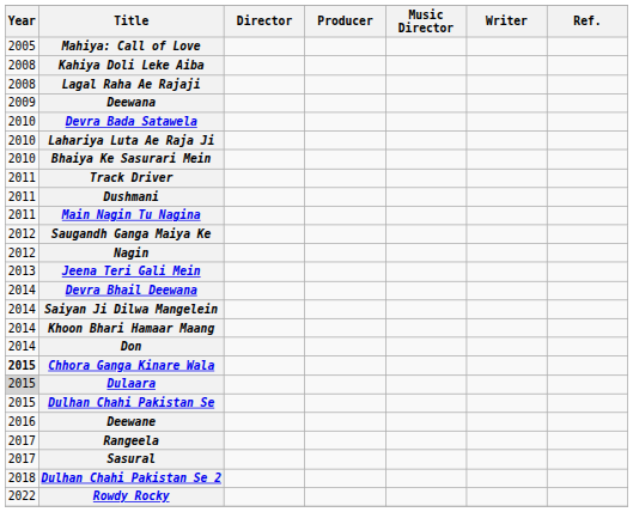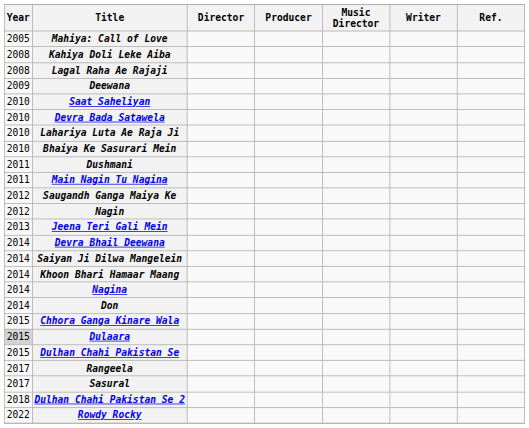 <table class="wikitable plainrowheaders sortable">
 <tr>
 </tr>
 <tr>
 <th scope="col">Year</th>
 <th scope="col">Title</th>
 <th scope="col" style="width:85px;">Director</th>
 <th scope="col" style="width:85px;">Producer</th>
 <th scope="col" style="width:85px;">Music Director</th>
 <th scope="col" style="width:85px;">Writer</th>
 <th scope="col" style="width:85px;">Ref.</th>
 </tr>
 <tr>
 <td style="text-align:center;">2005</td>
 <th scope="row"><em>Mahiya: Call of Love</em></th>
 <td></td>
 <td></td>
 <td></td>
 <td></td>
 <td></td>
 </tr>
 <tr>
 <td style="text-align:center;">2008</td>
 <th scope="row"><em>Kahiya Doli Leke Aiba</em></th>
 <td></td>
 <td></td>
 <td></td>
 <td></td>
 <td></td>
 </tr>
 <tr>
 <td style="text-align:center;">2008</td>
 <th scope="row"><em>Lagal Raha Ae Rajaji</em></th>
 <td></td>
 <td></td>
 <td></td>
 <td></td>
 <td></td>
 </tr>
 <tr>
 <td style="text-align:center;">2009</td>
 <th scope="row"><em>Deewana</em></th>
 <td></td>
 <td></td>
 <td></td>
 <td></td>
 <td></td>
 </tr>
 <tr>
 <td style="text-align:center;">2010</td>
+<th scope="row"><em><a href='#'>Saat Saheliyan</a></em></th>
+<td></td>
+<td></td>
+<td></td>
+<td></td>
+<td></td>
+</tr>
+<tr>
+<td style="text-align:center;">2010</td>
 <th scope="row"><em><a href='#'>Devra Bada Satawela</a></em></th>
 <td></td>
 <td></td>
 <td></td>
 <td></td>
 <td></td>
 </tr>
 <tr>
 <td style="text-align:center;">2010</td>
 <th scope="row"><em>Lahariya Luta Ae Raja Ji</em></th>
 <td></td>
 <td></td>
 <td></td>
 <td></td>
 <td></td>
 </tr>
 <tr>
 <td style="text-align:center;">2010</td>
 <th scope="row"><em>Bhaiya Ke Sasurari Mein</em></th>
-<td></td>
-<td></td>
-<td></td>
-<td></td>
-<td></td>
-</tr>
-<tr>
-<td style="text-align:center;">2011</td>
-<th scope="row"><em>Track Driver</em></th>
 <td></td>
 <td></td>
 <td></td>
 <td></td>
 <td></td>
 </tr>
 <tr>
 <td style="text-align:center;">2011</td>
 <th scope="row"><em>Dushmani</em></th>
 <td></td>
 <td></td>
 <td></td>
 <td></td>
 <td></td>
 </tr>
 <tr>
 <td style="text-align:center;">2011</td>
 <th scope="row"><em><a href='#'>Main Nagin Tu Nagina</a></em></th>
 <td></td>
 <td></td>
 <td></td>
 <td></td>
 <td></td>
 </tr>
 <tr>
 <td style="text-align:center;">2012</td>
 <th scope="row"><em>Saugandh Ganga Maiya Ke</em></th>
 <td></td>
 <td></td>
 <td></td>
 <td></td>
 <td></td>
 </tr>
 <tr>
 <td style="text-align:center;">2012</td>
 <th scope="row"><em>Nagin</em></th>
 <td></td>
 <td></td>
 <td></td>
 <td></td>
 <td></td>
 </tr>
 <tr>
 <td style="text-align:center;">2013</td>
 <th scope="row"><em><a href='#'>Jeena Teri Gali Mein</a></em></th>
 <td></td>
 <td></td>
 <td></td>
 <td></td>
 <td></td>
 </tr>
 <tr>
 <td style="text-align:center;">2014</td>
 <th scope="row"><em><a href='#'>Devra Bhail Deewana</a></em></th>
 <td></td>
 <td></td>
 <td></td>
 <td></td>
 <td></td>
 </tr>
 <tr>
 <td style="text-align:center;">2014</td>
 <th scope="row"><em>Saiyan Ji Dilwa Mangelein</em></th>
 <td></td>
 <td></td>
 <td></td>
 <td></td>
 <td></td>
 </tr>
 <tr>
 <td style="text-align:center;">2014</td>
 <th scope="row"><em>Khoon Bhari Hamaar Maang</em></th>
 <td></td>
 <td></td>
 <td></td>
 <td></td>
 <td></td>
 </tr>
 <tr>
 <td style="text-align:center;">2014</td>
+<th scope="row"><em><a href='#'>Nagina</a></em></th>
+<td></td>
+<td></td>
+<td></td>
+<td></td>
+<td></td>
+</tr>
+<tr>
+<td style="text-align:center;">2014</td>
 <th scope="row"><em>Don</em></th>
 <td></td>
 <td></td>
 <td></td>
 <td></td>
 <td></td>
 </tr>
 <tr>
-<td style="text-align:center;"><strong>2015</strong></td>
+<td style="text-align:center;">2015</td>
 <th scope="row"><em><a href='#'>Chhora Ganga Kinare Wala</a></em></th>
 <td></td>
 <td></td>
 <td></td>
 <td></td>
 <td></td>
 </tr>
 <tr>
 <td style="background: lightgrey; text-align:center;">2015</td>
 <th scope="row"><em><a href='#'>Dulaara</a></em></th>
 <td></td>
 <td></td>
 <td></td>
 <td></td>
 <td></td>
 </tr>
 <tr>
 <td style="text-align:center;">2015</td>
 <th scope="row"><em><a href='#'>Dulhan Chahi Pakistan Se</a></em></th>
-<td></td>
-<td></td>
-<td></td>
-<td></td>
-<td></td>
-</tr>
-<tr>
-<td style="text-align:center;">2016</td>
-<th scope="row"><em>Deewane</em></th>
 <td></td>
 <td></td>
 <td></td>
 <td></td>
 <td></td>
 </tr>
 <tr>
 <td style="text-align:center;">2017</td>
 <th scope="row"><em>Rangeela</em></th>
 <td></td>
 <td></td>
 <td></td>
 <td></td>
 <td></td>
 </tr>
 <tr>
 <td style="text-align:center;">2017</td>
 <th scope="row"><em>Sasural</em></th>
 <td></td>
 <td></td>
 <td></td>
 <td></td>
 <td></td>
 </tr>
 <tr>
 <td style="text-align:center;">2018</td>
 <th scope="row"><em><a href='#'>Dulhan Chahi Pakistan Se 2</a></em></th>
 <td></td>
 <td></td>
 <td></td>
 <td></td>
 <td></td>
 </tr>
 <tr>
 <td style="text-align:center;">2022</td>
 <th scope="row"><em><a href='#'>Rowdy Rocky</a></em></th>
 <td></td>
 <td></td>
 <td></td>
 <td></td>
 <td></td>
 </tr>
 <tr>
 </tr>
 </table>
